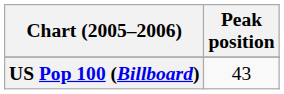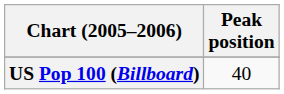 <table class="wikitable sortable plainrowheaders" style="text-align:center">
 <tr>
 <th scope="col">Chart (2005–2006)</th>
 <th scope="col">Peak<br>position</th>
 </tr>
 <tr>
 </tr>
 <tr>
 </tr>
 <tr>
 </tr>
 <tr>
 </tr>
 <tr>
 </tr>
 <tr>
 </tr>
 <tr>
 <th scope="row">US <a href='#'>Pop 100</a> (<em><a href='#'>Billboard</a></em>)</th>
-<td>43</td>
+<td>40</td>
 </tr>
 </table>
